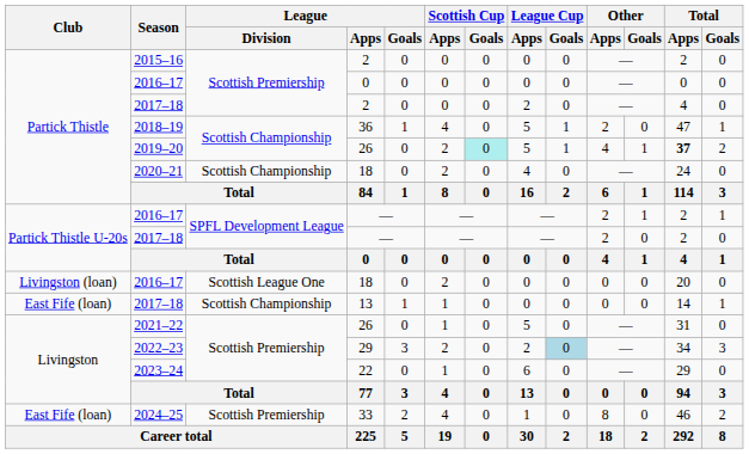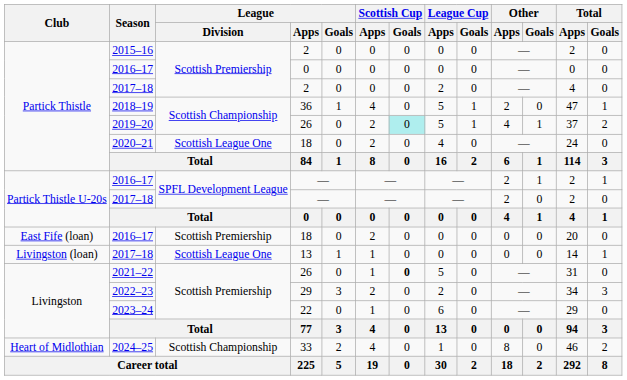 <table class="wikitable" style="text-align:center">
 <tr>
 <th rowspan="2">Club</th>
 <th rowspan="2">Season</th>
 <th colspan="3">League</th>
 <th colspan="2"><a href='#'>Scottish Cup</a></th>
 <th colspan="2"><a href='#'>League Cup</a></th>
 <th colspan="2">Other</th>
 <th colspan="2">Total</th>
 </tr>
 <tr>
 <th>Division</th>
 <th>Apps</th>
 <th>Goals</th>
 <th>Apps</th>
 <th>Goals</th>
 <th>Apps</th>
 <th>Goals</th>
 <th>Apps</th>
 <th>Goals</th>
 <th>Apps</th>
 <th>Goals</th>
 </tr>
 <tr>
 <td rowspan="7"><a href='#'>Partick Thistle</a></td>
 <td><a href='#'>2015–16</a></td>
 <td rowspan="3"><a href='#'>Scottish Premiership</a></td>
 <td>2</td>
 <td>0</td>
 <td>0</td>
 <td>0</td>
 <td>0</td>
 <td>0</td>
 <td colspan="2">—</td>
 <td>2</td>
 <td>0</td>
 </tr>
 <tr>
 <td><a href='#'>2016–17</a></td>
 <td>0</td>
 <td>0</td>
 <td>0</td>
 <td>0</td>
 <td>0</td>
 <td>0</td>
 <td colspan="2">—</td>
 <td>0</td>
 <td>0</td>
 </tr>
 <tr>
 <td><a href='#'>2017–18</a></td>
 <td>2</td>
 <td>0</td>
 <td>0</td>
 <td>0</td>
 <td>2</td>
 <td>0</td>
 <td colspan="2">—</td>
 <td>4</td>
 <td>0</td>
 </tr>
 <tr>
 <td><a href='#'>2018–19</a></td>
 <td rowspan="2"><a href='#'>Scottish Championship</a></td>
 <td>36</td>
 <td>1</td>
 <td>4</td>
 <td>0</td>
 <td>5</td>
 <td>1</td>
 <td>2</td>
 <td>0</td>
 <td>47</td>
 <td>1</td>
 </tr>
 <tr>
 <td><a href='#'>2019–20</a></td>
 <td>26</td>
 <td>0</td>
 <td>2</td>
 <td style="background: paleturquoise;">0</td>
 <td>5</td>
 <td>1</td>
 <td>4</td>
 <td>1</td>
-<td><strong>37</strong></td>
+<td>37</td>
 <td>2</td>
 </tr>
 <tr>
 <td><a href='#'>2020–21</a></td>
-<td>Scottish Championship</td>
+<td><a href='#'>Scottish League One</a></td>
 <td>18</td>
 <td>0</td>
 <td>2</td>
 <td>0</td>
 <td>4</td>
 <td>0</td>
 <td colspan=2>—</td>
 <td>24</td>
 <td>0</td>
 </tr>
 <tr>
 <th colspan="2">Total</th>
 <th>84</th>
 <th>1</th>
 <th>8</th>
 <th>0</th>
 <th>16</th>
 <th>2</th>
 <th>6</th>
 <th>1</th>
 <th>114</th>
 <th>3</th>
 </tr>
 <tr>
 <td rowspan="3"><a href='#'>Partick Thistle U-20s</a></td>
 <td><a href='#'>2016–17</a></td>
 <td rowspan="2"><a href='#'>SPFL Development League</a></td>
 <td colspan="2">—</td>
 <td colspan="2">—</td>
 <td colspan="2">—</td>
 <td>2</td>
 <td>1</td>
 <td>2</td>
 <td>1</td>
 </tr>
 <tr>
 <td><a href='#'>2017–18</a></td>
 <td colspan="2">—</td>
 <td colspan="2">—</td>
 <td colspan="2">—</td>
 <td>2</td>
 <td>0</td>
 <td>2</td>
 <td>0</td>
 </tr>
 <tr>
 <th colspan="2">Total</th>
 <th>0</th>
 <th>0</th>
 <th>0</th>
 <th>0</th>
 <th>0</th>
 <th>0</th>
 <th>4</th>
 <th>1</th>
 <th>4</th>
 <th>1</th>
 </tr>
 <tr>
-<td><a href='#'>Livingston</a> (loan)</td>
+<td><a href='#'>East Fife</a> (loan)</td>
 <td><a href='#'>2016–17</a></td>
-<td>Scottish League One</td>
+<td>Scottish Premiership</td>
 <td>18</td>
 <td>0</td>
 <td>2</td>
 <td>0</td>
 <td>0</td>
 <td>0</td>
 <td>0</td>
 <td>0</td>
 <td>20</td>
 <td>0</td>
 </tr>
 <tr>
-<td><a href='#'>East Fife</a> (loan)</td>
+<td><a href='#'>Livingston</a> (loan)</td>
 <td><a href='#'>2017–18</a></td>
-<td>Scottish Championship</td>
+<td><a href='#'>Scottish League One</a></td>
 <td>13</td>
 <td>1</td>
 <td>1</td>
 <td>0</td>
 <td>0</td>
 <td>0</td>
 <td>0</td>
 <td>0</td>
 <td>14</td>
 <td>1</td>
 </tr>
 <tr>
 <td rowspan="4">Livingston</td>
 <td><a href='#'>2021–22</a></td>
 <td rowspan="3">Scottish Premiership</td>
 <td>26</td>
 <td>0</td>
 <td>1</td>
-<td>0</td>
+<td><strong>0</strong></td>
 <td>5</td>
 <td>0</td>
 <td colspan=2>—</td>
 <td>31</td>
 <td>0</td>
 </tr>
 <tr>
 <td><a href='#'>2022–23</a></td>
 <td>29</td>
 <td>3</td>
 <td>2</td>
 <td>0</td>
 <td>2</td>
-<td style="background: lightblue;">0</td>
+<td>0</td>
 <td colspan="2">—</td>
 <td>34</td>
 <td>3</td>
 </tr>
 <tr>
 <td><a href='#'>2023–24</a></td>
 <td>22</td>
 <td>0</td>
 <td>1</td>
 <td>0</td>
 <td>6</td>
 <td>0</td>
 <td colspan="2">—</td>
 <td>29</td>
 <td>0</td>
 </tr>
 <tr>
 <th colspan="2">Total</th>
 <th>77</th>
 <th>3</th>
 <th>4</th>
 <th>0</th>
 <th>13</th>
 <th>0</th>
 <th>0</th>
 <th>0</th>
 <th>94</th>
 <th>3</th>
 </tr>
 <tr>
-<td><a href='#'>East Fife</a> (loan)</td>
+<td><a href='#'>Heart of Midlothian</a></td>
 <td><a href='#'>2024–25</a></td>
-<td>Scottish Premiership</td>
+<td>Scottish Championship</td>
 <td>33</td>
 <td>2</td>
 <td>4</td>
 <td>0</td>
 <td>1</td>
 <td>0</td>
 <td>8</td>
 <td>0</td>
 <td>46</td>
 <td>2</td>
 </tr>
 <tr>
 <th colspan="3">Career total</th>
 <th>225</th>
 <th>5</th>
 <th>19</th>
 <th>0</th>
 <th>30</th>
 <th>2</th>
 <th>18</th>
 <th>2</th>
 <th>292</th>
 <th>8</th>
 </tr>
 </table>
